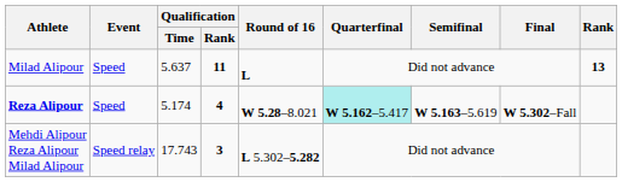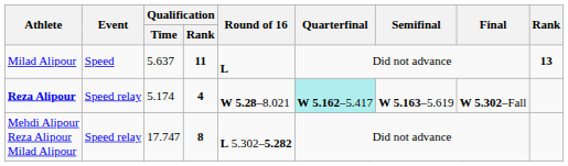 <table class="wikitable" style="font-size:90%">
 <tr>
 <th rowspan="2">Athlete</th>
 <th rowspan="2">Event</th>
 <th colspan="2">Qualification</th>
 <th rowspan="2">Round of 16</th>
 <th rowspan="2">Quarterfinal</th>
 <th rowspan="2">Semifinal</th>
 <th rowspan="2">Final</th>
 <th rowspan="2">Rank</th>
 </tr>
 <tr>
 <th>Time</th>
 <th>Rank</th>
 </tr>
 <tr>
 <td><a href='#'>Milad Alipour</a></td>
 <td><a href='#'>Speed</a></td>
 <td>5.637</td>
 <td align=center><strong>11</strong> <strong></strong></td>
 <td><br><strong>L</strong>  <strong></strong></td>
 <td colspan="3" align=center>Did not advance</td>
 <td align=center><strong>13</strong></td>
 </tr>
 <tr>
 <td><strong><a href='#'>Reza Alipour</a></strong></td>
-<td><a href='#'>Speed</a></td>
+<td><a href='#'>Speed relay</a></td>
 <td>5.174</td>
 <td align=center><strong>4</strong> <strong></strong></td>
 <td><br><strong>W</strong> <strong>5.28</strong>–8.021</td>
 <td style="background: paleturquoise;"><br><strong>W</strong> <strong>5.162</strong>–5.417</td>
 <td><br><strong>W</strong> <strong>5.163</strong>–5.619</td>
 <td><br><strong>W</strong> <strong>5.302</strong>–Fall</td>
 <td align=center></td>
 </tr>
 <tr>
 <td><a href='#'>Mehdi Alipour</a><br><a href='#'>Reza Alipour</a><br><a href='#'>Milad Alipour</a></td>
 <td><a href='#'>Speed relay</a></td>
-<td>17.743</td>
-<td align=center><strong>3</strong> <strong></strong></td>
+<td>17.747</td>
+<td align=center><strong>8</strong> <strong></strong></td>
 <td><br><strong>L</strong> 5.302–<strong>5.282</strong></td>
 <td colspan="3" align=center>Did not advance</td>
 <td></td>
 </tr>
 </table>
